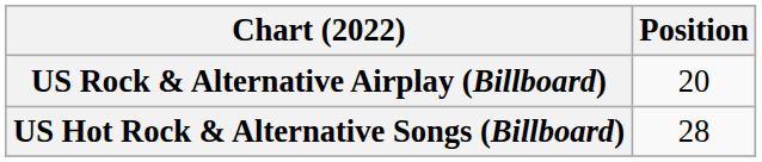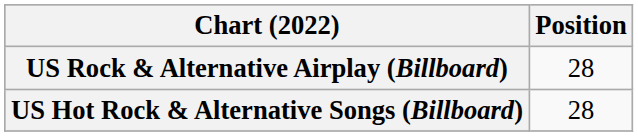 <table class="wikitable sortable plainrowheaders" style="text-align:center">
 <tr>
 <th scope="col">Chart (2022)</th>
 <th scope="col">Position</th>
 </tr>
 <tr>
 <th scope="row">US Rock & Alternative Airplay (<em>Billboard</em>)</th>
-<td>20</td>
+<td>28</td>
 </tr>
 <tr>
 <th scope="row">US Hot Rock & Alternative Songs (<em>Billboard</em>)</th>
 <td>28</td>
 </tr>
 </table>
